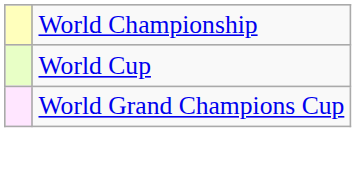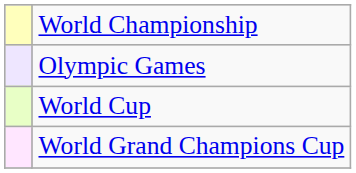 <table class="wikitable" style="text-align: left;">
 <tr>
 <td width=10px bgcolor=#FFFFBC></td>
 <td><a href='#'>World Championship</a></td>
+</tr>
+<tr>
+<td width=10px bgcolor=#EEE6FF></td>
+<td><a href='#'> Olympic Games</a></td>
 </tr>
 <tr>
 <td width=10px bgcolor=#E8FFC6></td>
 <td><a href='#'> World Cup</a></td>
 </tr>
 <tr>
 <td width=10px bgcolor=#FFE6FF></td>
 <td><a href='#'> World Grand Champions Cup</a></td>
 </tr>
 </table>
